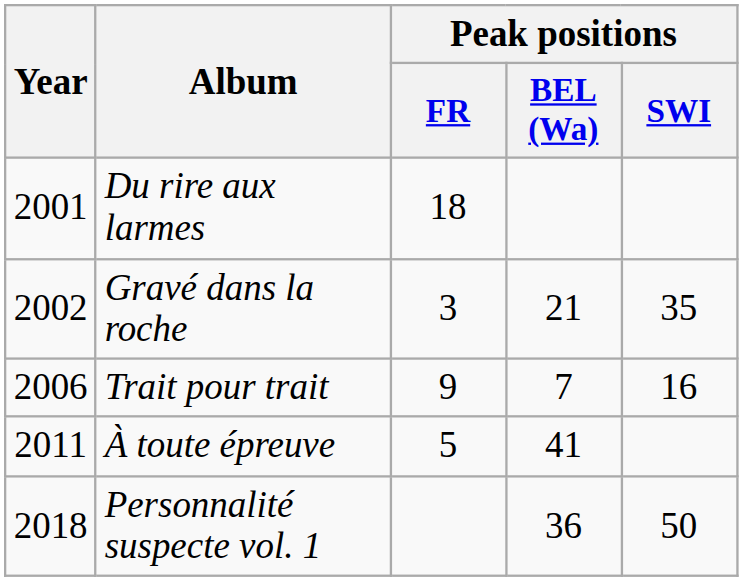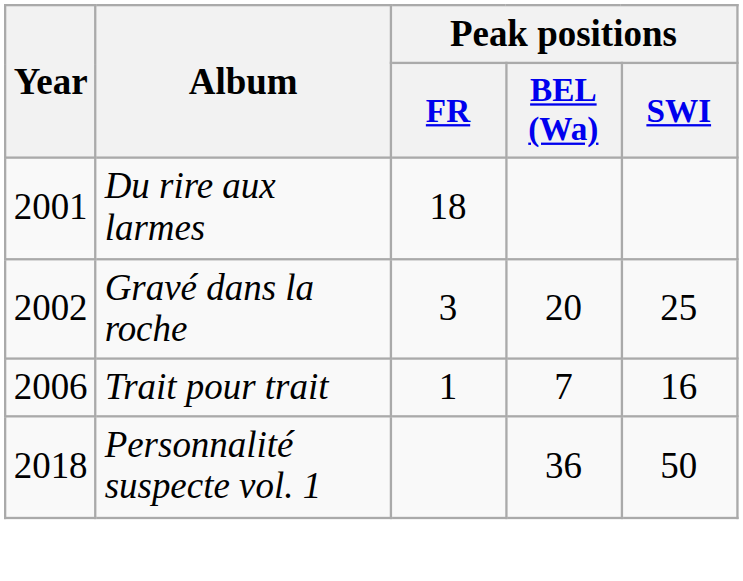 <table class="wikitable">
 <tr>
 <th align="center" rowspan="2" width="10">Year</th>
 <th align="center" rowspan="2" width="120">Album</th>
 <th align="center" colspan="3" width="30">Peak positions</th>
 </tr>
 <tr>
 <th scope="col" style="width:3em;font-size:90%;"><a href='#'>FR</a><br></th>
 <th scope="col" style="width:3em;font-size:90%;"><a href='#'>BEL <br>(Wa)</a><br></th>
 <th scope="col" style="width:3em;font-size:90%;"><a href='#'>SWI</a><br></th>
 </tr>
 <tr>
 <td align="center">2001</td>
 <td><em>Du rire aux larmes</em></td>
 <td align="center">18</td>
 <td align="center"></td>
 <td align="center"></td>
 </tr>
 <tr>
 <td align="center">2002</td>
 <td><em>Gravé dans la roche</em></td>
 <td align="center">3</td>
-<td align="center">21</td>
-<td align="center">35</td>
+<td align="center">20</td>
+<td align="center">25</td>
 </tr>
 <tr>
 <td align="center">2006</td>
 <td><em>Trait pour trait</em></td>
-<td align="center">9</td>
+<td align="center">1</td>
 <td align="center">7</td>
 <td align="center">16</td>
-</tr>
-<tr>
-<td align="center">2011</td>
-<td><em>À toute épreuve</em></td>
-<td align="center">5</td>
-<td align="center">41</td>
-<td align="center"></td>
 </tr>
 <tr>
 <td align="center">2018</td>
 <td><em>Personnalité suspecte vol. 1</em></td>
 <td align="center"></td>
 <td align="center">36</td>
 <td align="center">50</td>
 </tr>
 </table>
